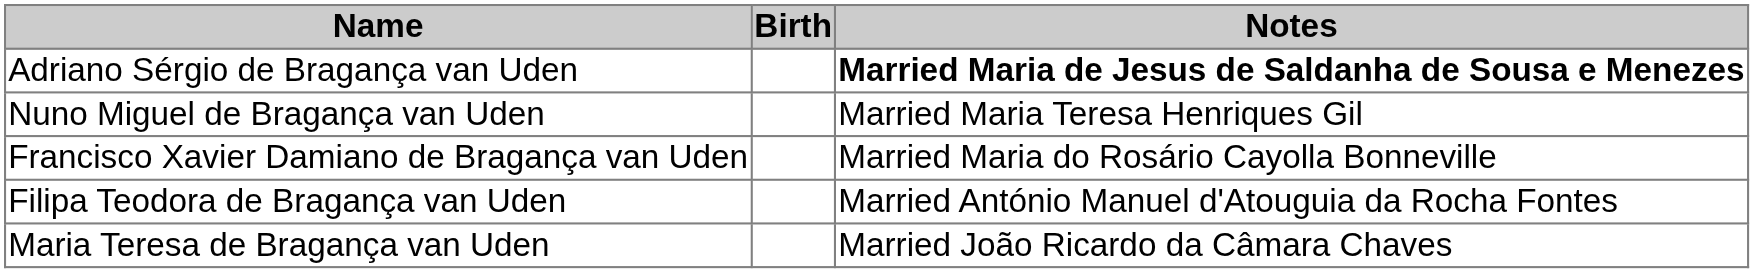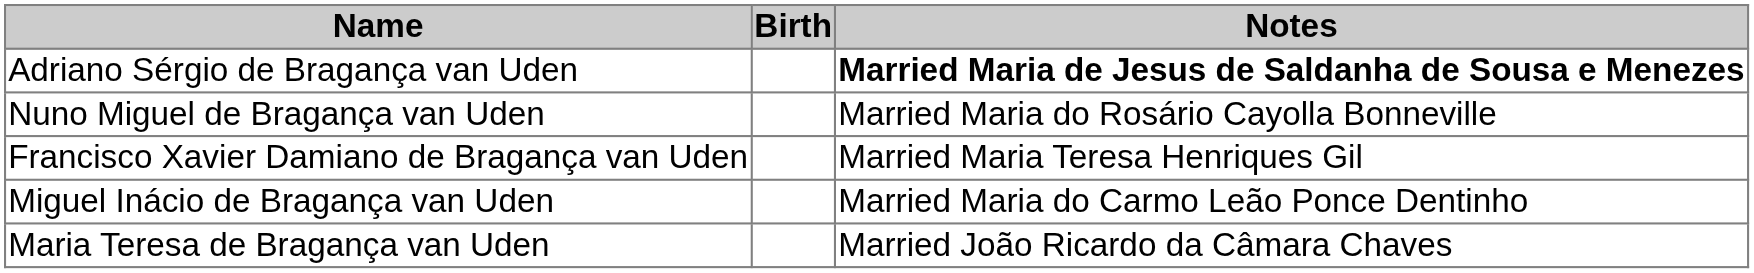 <table border=1 style="border-collapse: collapse;">
 <tr bgcolor=cccccc>
 <th>Name</th>
 <th>Birth</th>
 <th>Notes</th>
 </tr>
 <tr>
 <td>Adriano Sérgio de Bragança van Uden</td>
 <td></td>
 <td><strong>Married Maria de Jesus de Saldanha de Sousa e Menezes</strong></td>
 </tr>
 <tr>
 <td>Nuno Miguel de Bragança van Uden</td>
 <td></td>
-<td>Married Maria Teresa Henriques Gil</td>
+<td>Married Maria do Rosário Cayolla Bonneville</td>
 </tr>
 <tr>
 <td>Francisco Xavier Damiano de Bragança van Uden</td>
 <td></td>
-<td>Married Maria do Rosário Cayolla Bonneville</td>
+<td>Married Maria Teresa Henriques Gil</td>
 </tr>
 <tr>
-<td>Filipa Teodora de Bragança van Uden</td>
+<td>Miguel Inácio de Bragança van Uden</td>
 <td></td>
-<td>Married António Manuel d'Atouguia da Rocha Fontes</td>
+<td>Married Maria do Carmo Leão Ponce Dentinho</td>
 </tr>
 <tr>
 <td>Maria Teresa de Bragança van Uden</td>
 <td></td>
 <td>Married João Ricardo da Câmara Chaves</td>
 </tr>
 </table>
